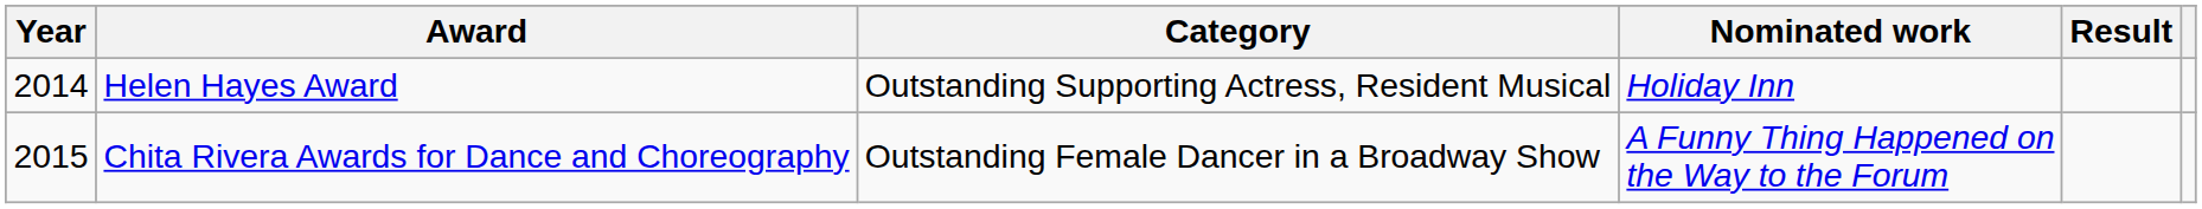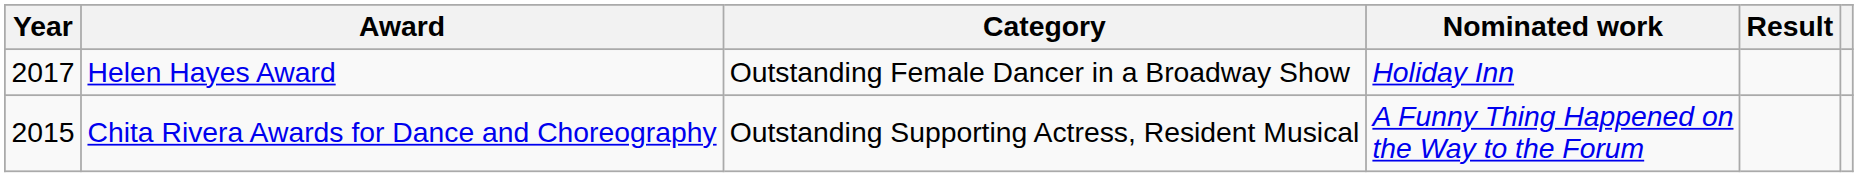 <table class="wikitable sortable">
 <tr>
 <th>Year</th>
 <th>Award</th>
 <th>Category</th>
 <th>Nominated work</th>
 <th>Result</th>
 <th></th>
 </tr>
 <tr>
-<td>2014</td>
+<td>2017</td>
 <td><a href='#'>Helen Hayes Award</a></td>
-<td>Outstanding Supporting Actress, Resident Musical</td>
+<td>Outstanding Female Dancer in a Broadway Show</td>
 <td><em><a href='#'>Holiday Inn</a></em></td>
 <td></td>
 <td></td>
 </tr>
 <tr>
 <td>2015</td>
 <td><a href='#'>Chita Rivera Awards for Dance and Choreography</a></td>
-<td>Outstanding Female Dancer in a Broadway Show</td>
+<td>Outstanding Supporting Actress, Resident Musical</td>
 <td><em><a href='#'>A Funny Thing Happened on <br>the Way to the Forum</a></em></td>
 <td></td>
 <td></td>
 </tr>
 </table>
